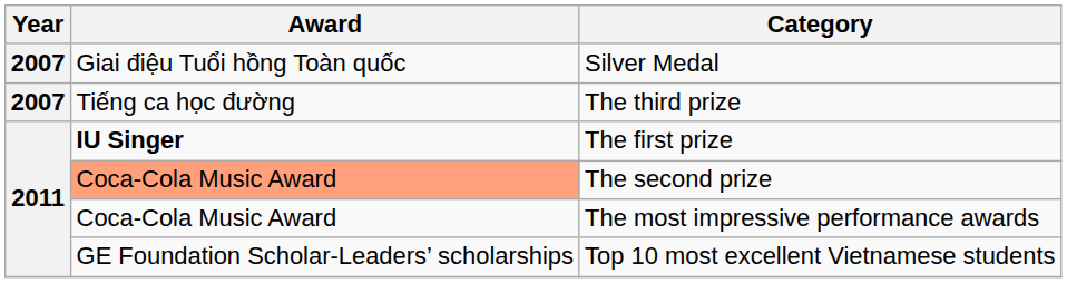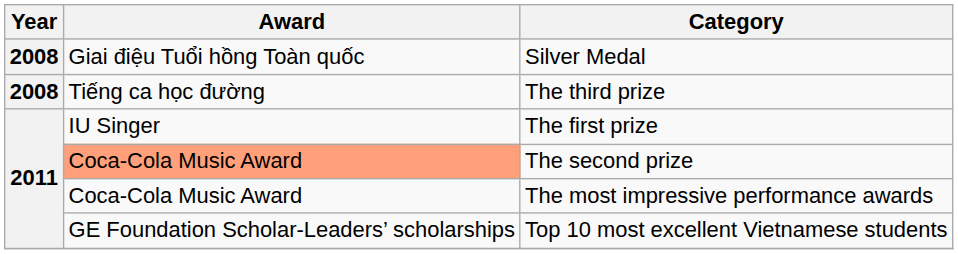 <table class="wikitable sortable">
 <tr>
 <th>Year</th>
 <th>Award</th>
 <th>Category</th>
 </tr>
 <tr>
-<th scope="row">2007</th>
+<th scope="row">2008</th>
 <td>Giai điệu Tuổi hồng Toàn quốc</td>
 <td>Silver Medal</td>
 </tr>
 <tr>
-<th scope="row">2007</th>
+<th scope="row">2008</th>
 <td>Tiếng ca học đường</td>
 <td>The third prize</td>
 </tr>
 <tr>
 <th scope="row" rowspan="4">2011</th>
-<td><strong>IU Singer</strong></td>
+<td>IU Singer</td>
 <td>The first prize</td>
 </tr>
 <tr>
 <td style="background: lightsalmon;">Coca-Cola Music Award</td>
 <td>The second prize</td>
 </tr>
 <tr>
 <td>Coca-Cola Music Award</td>
 <td>The most impressive performance awards</td>
 </tr>
 <tr>
 <td>GE Foundation Scholar-Leaders’ scholarships</td>
 <td>Top 10 most excellent Vietnamese students</td>
 </tr>
 <tr>
 </tr>
 </table>
